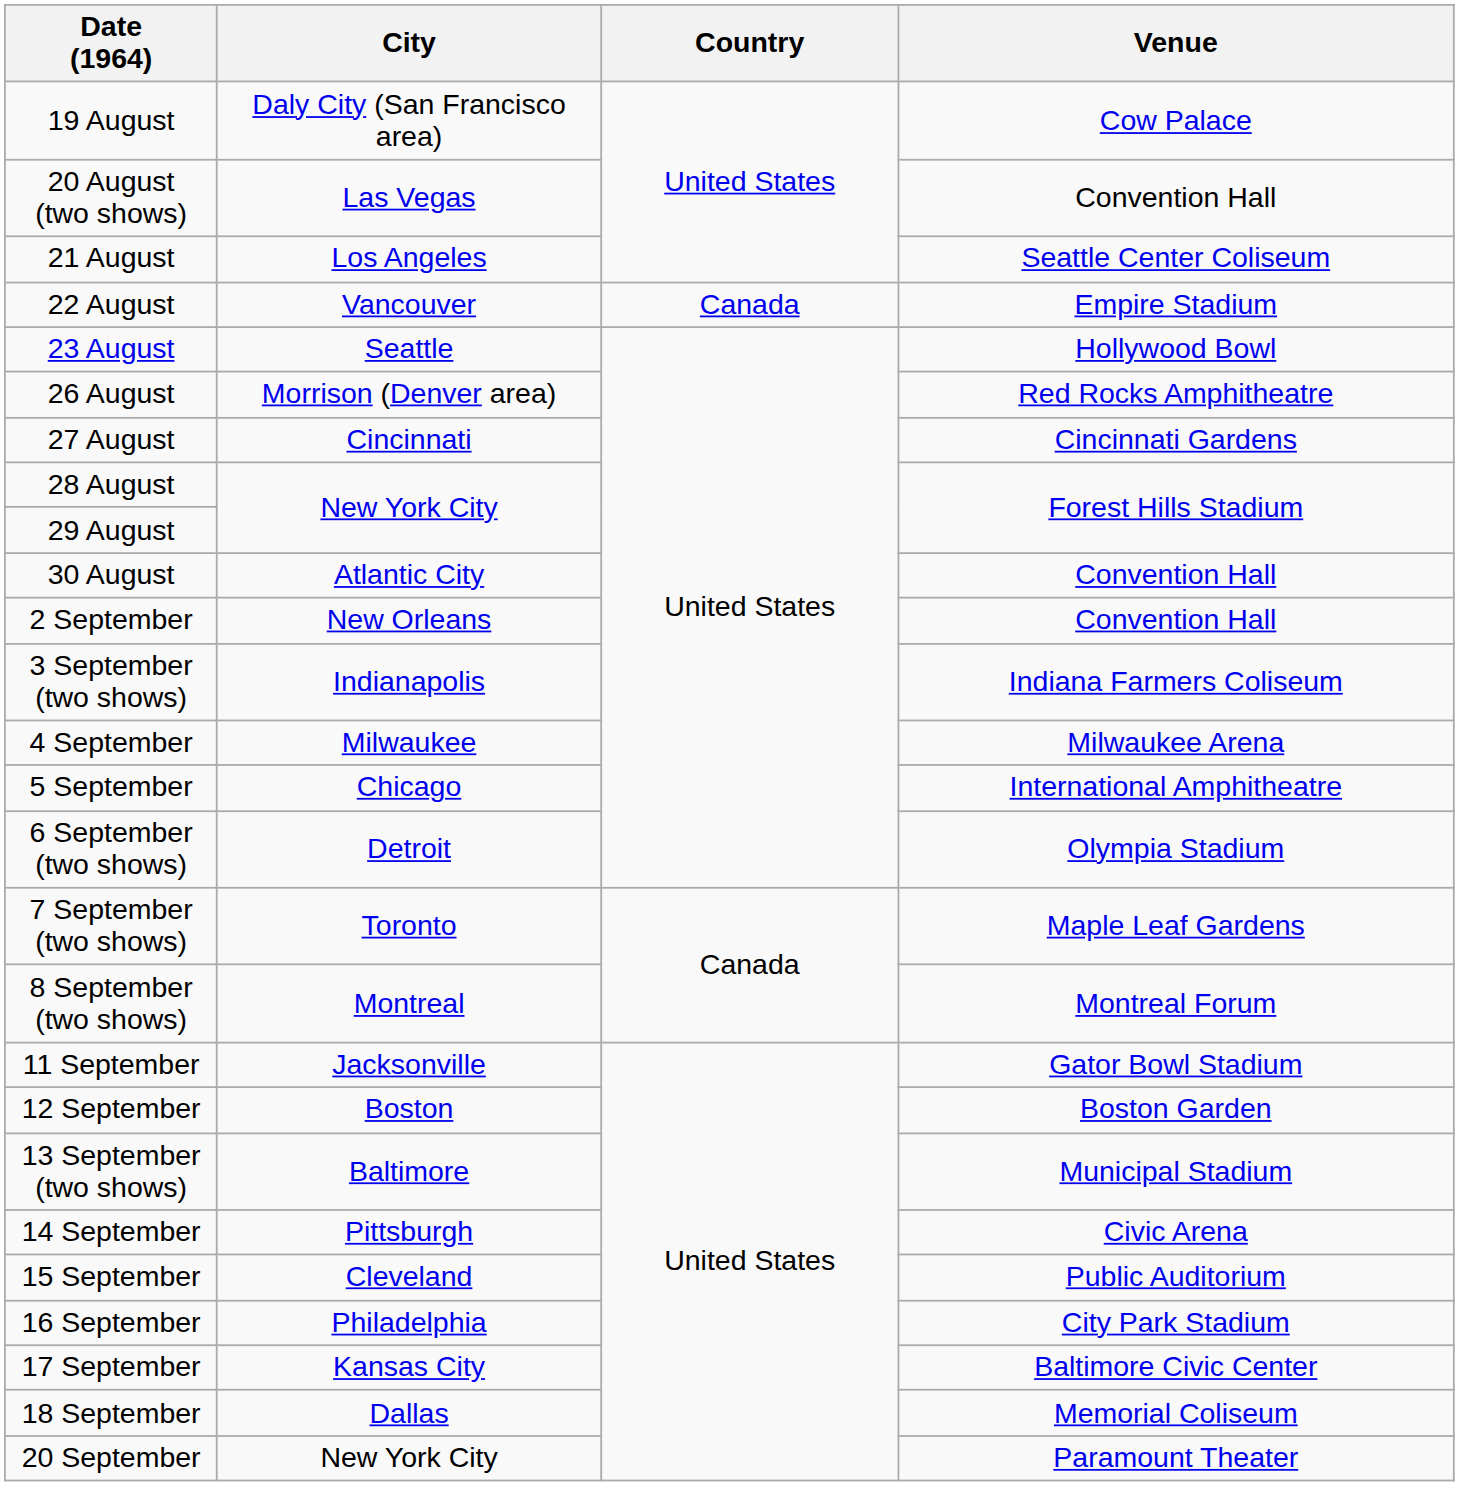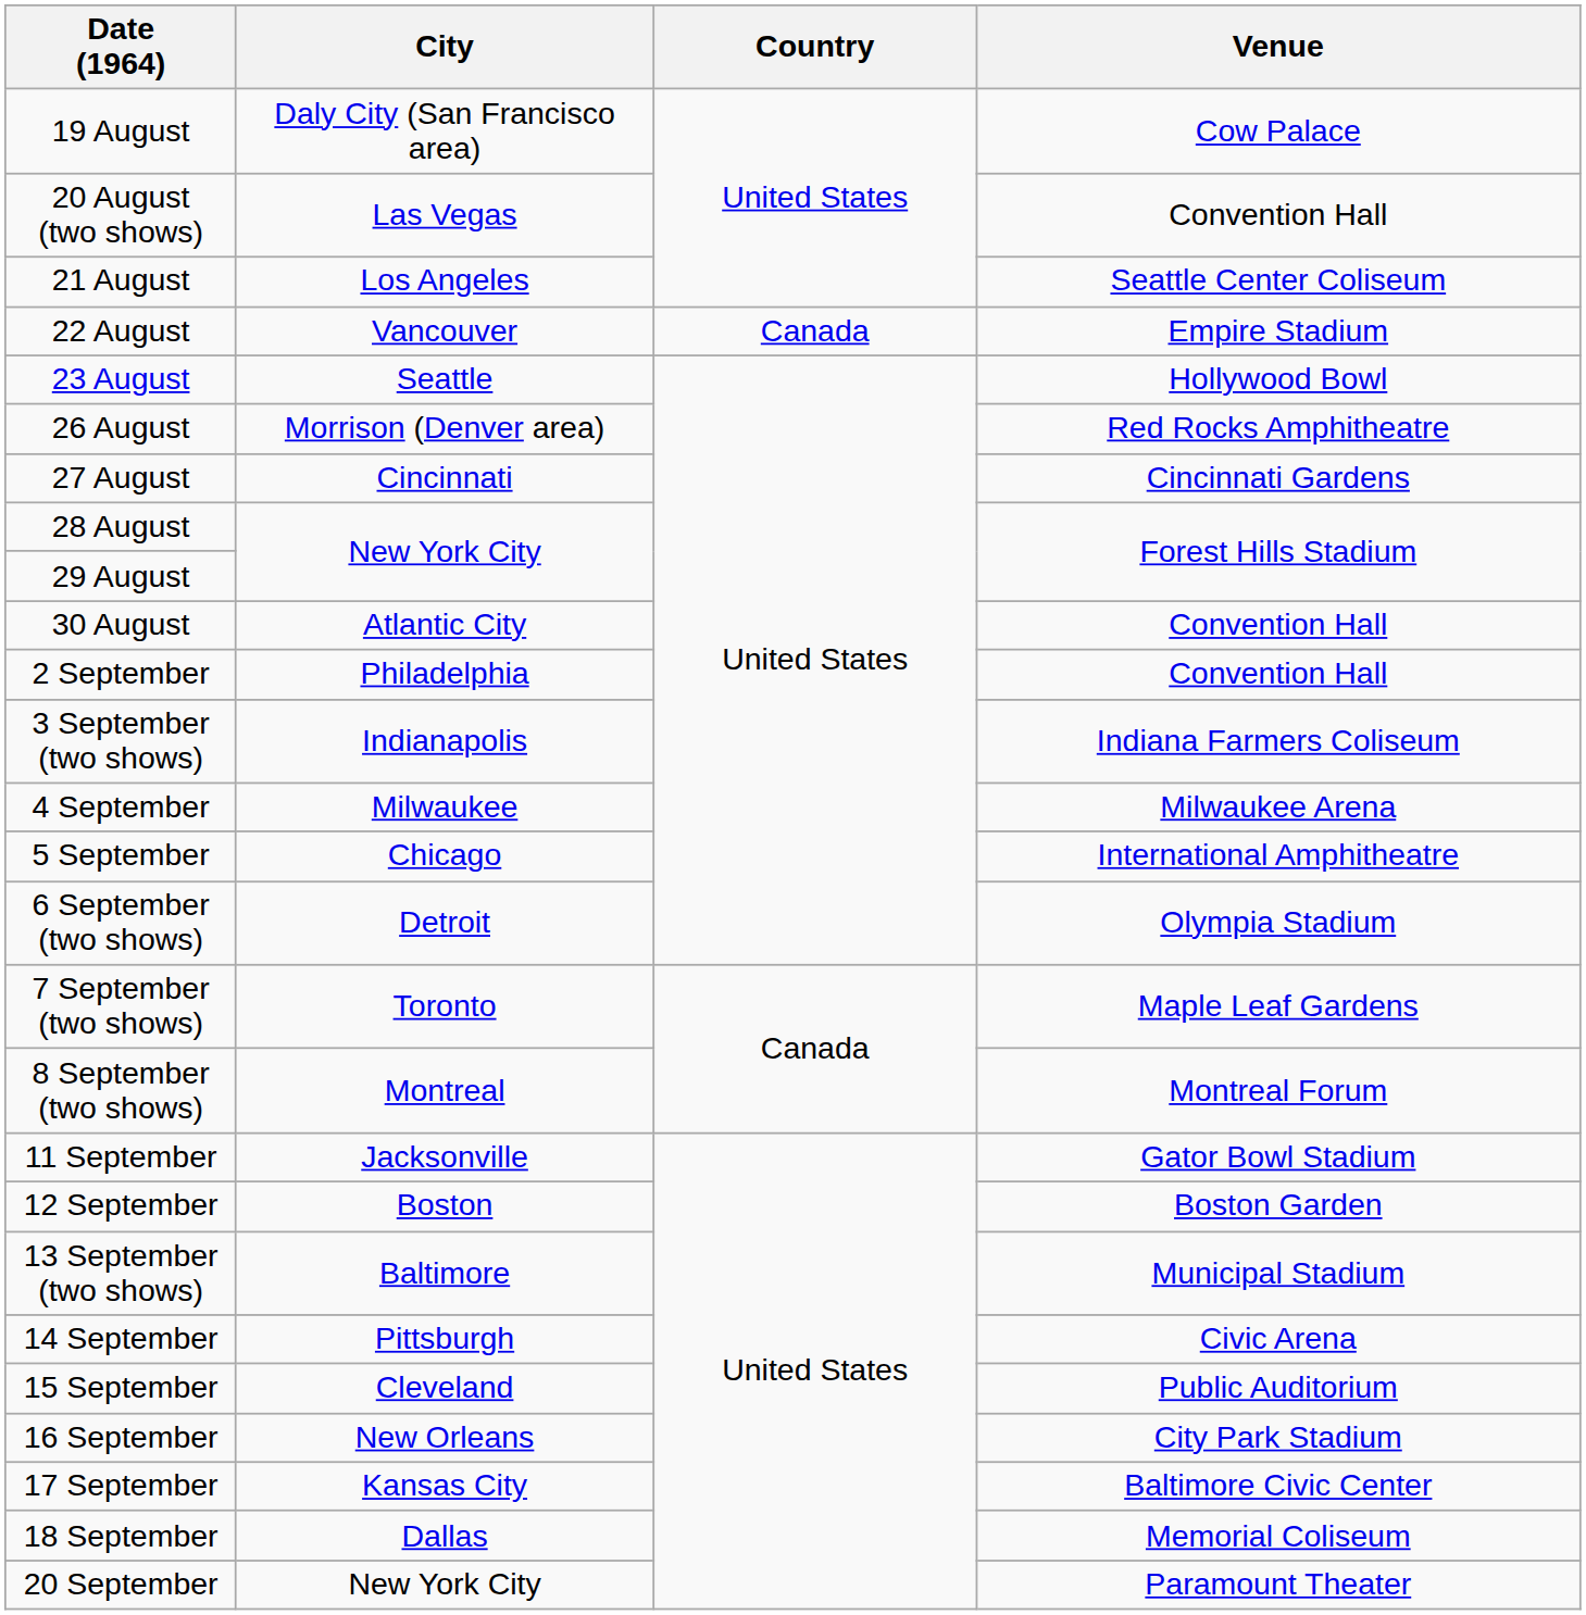 <table class="wikitable plainrowheaders" style="text-align:center;">
 <tr>
 <th scope="col" style="width:7em;">Date<br>(1964)</th>
 <th scope="col" style="width:13em;">City</th>
 <th scope="col" style="width:10em;">Country</th>
 <th scope="col" style="width:19em;">Venue</th>
 </tr>
 <tr>
 <td>19 August</td>
 <td><a href='#'>Daly City</a> (San Francisco area)</td>
 <td rowspan="3"><a href='#'>United States</a></td>
 <td><a href='#'>Cow Palace</a></td>
 </tr>
 <tr>
 <td>20 August<br>(two shows)</td>
 <td><a href='#'>Las Vegas</a></td>
 <td>Convention Hall</td>
 </tr>
 <tr>
 <td>21 August</td>
 <td><a href='#'>Los Angeles</a></td>
 <td><a href='#'>Seattle Center Coliseum</a></td>
 </tr>
 <tr>
 <td>22 August</td>
 <td><a href='#'>Vancouver</a></td>
 <td><a href='#'>Canada</a></td>
 <td><a href='#'>Empire Stadium</a></td>
 </tr>
 <tr>
 <td><a href='#'>23 August</a></td>
 <td><a href='#'>Seattle</a></td>
 <td rowspan="11">United States</td>
 <td><a href='#'>Hollywood Bowl</a></td>
 </tr>
 <tr>
 <td>26 August</td>
 <td><a href='#'>Morrison</a> (<a href='#'>Denver</a> area)</td>
 <td><a href='#'>Red Rocks Amphitheatre</a></td>
 </tr>
 <tr>
 <td>27 August</td>
 <td><a href='#'>Cincinnati</a></td>
 <td><a href='#'>Cincinnati Gardens</a></td>
 </tr>
 <tr>
 <td>28 August</td>
 <td rowspan="2"><a href='#'>New York City</a></td>
 <td rowspan="2"><a href='#'>Forest Hills Stadium</a></td>
 </tr>
 <tr>
 <td>29 August</td>
 </tr>
 <tr>
 <td>30 August</td>
 <td><a href='#'>Atlantic City</a></td>
 <td><a href='#'>Convention Hall</a></td>
 </tr>
 <tr>
 <td>2 September</td>
-<td><a href='#'>New Orleans</a></td>
+<td><a href='#'>Philadelphia</a></td>
 <td><a href='#'>Convention Hall</a></td>
 </tr>
 <tr>
 <td>3 September<br>(two shows)</td>
 <td><a href='#'>Indianapolis</a></td>
 <td><a href='#'>Indiana Farmers Coliseum</a></td>
 </tr>
 <tr>
 <td>4 September</td>
 <td><a href='#'>Milwaukee</a></td>
 <td><a href='#'>Milwaukee Arena</a></td>
 </tr>
 <tr>
 <td>5 September</td>
 <td><a href='#'>Chicago</a></td>
 <td><a href='#'>International Amphitheatre</a></td>
 </tr>
 <tr>
 <td>6 September<br>(two shows)</td>
 <td><a href='#'>Detroit</a></td>
 <td><a href='#'>Olympia Stadium</a></td>
 </tr>
 <tr>
 <td>7 September<br>(two shows)</td>
 <td><a href='#'>Toronto</a></td>
 <td rowspan="2">Canada</td>
 <td><a href='#'>Maple Leaf Gardens</a></td>
 </tr>
 <tr>
 <td>8 September<br>(two shows)</td>
 <td><a href='#'>Montreal</a></td>
 <td><a href='#'>Montreal Forum</a></td>
 </tr>
 <tr>
 <td>11 September</td>
 <td><a href='#'>Jacksonville</a></td>
 <td rowspan="9">United States</td>
 <td><a href='#'>Gator Bowl Stadium</a></td>
 </tr>
 <tr>
 <td>12 September</td>
 <td><a href='#'>Boston</a></td>
 <td><a href='#'>Boston Garden</a></td>
 </tr>
 <tr>
 <td>13 September<br>(two shows)</td>
 <td><a href='#'>Baltimore</a></td>
 <td><a href='#'>Municipal Stadium</a></td>
 </tr>
 <tr>
 <td>14 September</td>
 <td><a href='#'>Pittsburgh</a></td>
 <td><a href='#'>Civic Arena</a></td>
 </tr>
 <tr>
 <td>15 September</td>
 <td><a href='#'>Cleveland</a></td>
 <td><a href='#'>Public Auditorium</a></td>
 </tr>
 <tr>
 <td>16 September</td>
-<td><a href='#'>Philadelphia</a></td>
+<td><a href='#'>New Orleans</a></td>
 <td><a href='#'>City Park Stadium</a></td>
 </tr>
 <tr>
 <td>17 September</td>
 <td><a href='#'>Kansas City</a></td>
 <td><a href='#'>Baltimore Civic Center</a></td>
 </tr>
 <tr>
 <td>18 September</td>
 <td><a href='#'>Dallas</a></td>
 <td><a href='#'>Memorial Coliseum</a></td>
 </tr>
 <tr>
 <td>20 September</td>
 <td>New York City</td>
 <td><a href='#'>Paramount Theater</a></td>
 </tr>
 </table>
